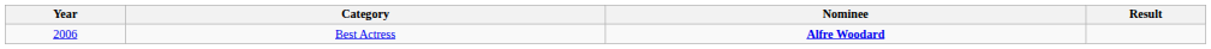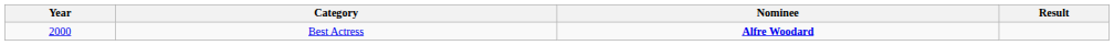 <table class="wikitable" width="80%">
 <tr>
 <th width="10%">Year</th>
 <th width="40%">Category</th>
 <th width="40%">Nominee</th>
 <th width="10%">Result</th>
 </tr>
 <tr>
-<td align="center"><a href='#'>2006</a></td>
+<td align="center"><a href='#'>2000</a></td>
 <td align="center"><a href='#'>Best Actress</a></td>
 <td align="center"><strong><a href='#'>Alfre Woodard</a></strong></td>
 <td></td>
 </tr>
 </table>
